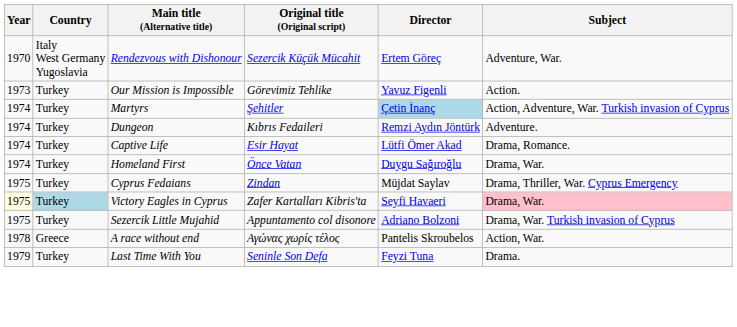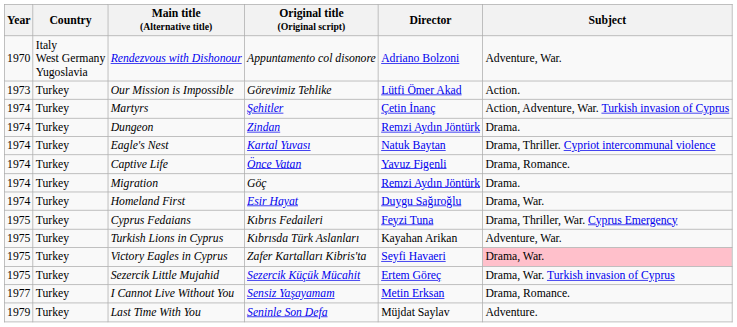 <table class="wikitable sortable">
 <tr>
 <th>Year</th>
 <th>Country</th>
 <th class="unsortable">Main title<br><small>(Alternative title)</small></th>
 <th class="unsortable">Original title<br><small>(Original script)</small></th>
 <th>Director</th>
 <th class="unsortable">Subject</th>
 </tr>
 <tr>
 <td>1970</td>
 <td>Italy<br>West Germany<br>Yugoslavia</td>
 <td><em><a href='#'>Rendezvous with Dishonour</a></em></td>
-<td><em><a href='#'>Sezercik Küçük Mücahit</a></em></td>
-<td><a href='#'>Ertem Göreç</a></td>
+<td><em>Appuntamento col disonore</em></td>
+<td><a href='#'>Adriano Bolzoni</a></td>
 <td>Adventure, War.</td>
 </tr>
 <tr>
 <td>1973</td>
 <td>Turkey</td>
 <td><em>Our Mission is Impossible</em></td>
 <td><em>Görevimiz Tehlike</em></td>
-<td><a href='#'>Yavuz Figenli</a></td>
+<td><a href='#'>Lütfi Ömer Akad</a></td>
 <td>Action.</td>
 </tr>
 <tr>
 <td>1974</td>
 <td>Turkey</td>
 <td><em>Martyrs</em></td>
 <td><em><a href='#'>Şehitler</a></em></td>
-<td style="background: lightblue;"><a href='#'>Çetin İnanç</a></td>
+<td><a href='#'>Çetin İnanç</a></td>
 <td>Action, Adventure, War. <a href='#'>Turkish invasion of Cyprus</a></td>
 </tr>
 <tr>
 <td>1974</td>
 <td>Turkey</td>
 <td><em>Dungeon</em></td>
-<td><em>Kıbrıs Fedaileri</em></td>
+<td><em><a href='#'>Zindan</a></em></td>
 <td><a href='#'>Remzi Aydın Jöntürk</a></td>
-<td>Adventure.</td>
+<td>Drama.</td>
+</tr>
+<tr>
+<td>1974</td>
+<td>Turkey</td>
+<td><em>Eagle's Nest</em></td>
+<td><em><a href='#'>Kartal Yuvası</a></em></td>
+<td><a href='#'>Natuk Baytan</a></td>
+<td>Drama, Thriller. <a href='#'>Cypriot intercommunal violence</a></td>
 </tr>
 <tr>
 <td>1974</td>
 <td>Turkey</td>
 <td><em>Captive Life</em></td>
-<td><em><a href='#'>Esir Hayat</a></em></td>
-<td><a href='#'>Lütfi Ömer Akad</a></td>
+<td><em><a href='#'>Önce Vatan</a></em></td>
+<td><a href='#'>Yavuz Figenli</a></td>
 <td>Drama, Romance.</td>
 </tr>
 <tr>
 <td>1974</td>
 <td>Turkey</td>
+<td><em>Migration</em></td>
+<td><em>Göç</em></td>
+<td><a href='#'>Remzi Aydın Jöntürk</a></td>
+<td>Drama.</td>
+</tr>
+<tr>
+<td>1974</td>
+<td>Turkey</td>
 <td><em>Homeland First</em></td>
-<td><em><a href='#'>Önce Vatan</a></em></td>
+<td><em><a href='#'>Esir Hayat</a></em></td>
 <td><a href='#'>Duygu Sağıroğlu</a></td>
 <td>Drama, War.</td>
 </tr>
 <tr>
 <td>1975</td>
 <td>Turkey</td>
 <td><em>Cyprus Fedaians</em></td>
-<td><em><a href='#'>Zindan</a></em></td>
-<td>Müjdat Saylav</td>
+<td><em>Kıbrıs Fedaileri</em></td>
+<td><a href='#'>Feyzi Tuna</a></td>
 <td>Drama, Thriller, War. <a href='#'>Cyprus Emergency</a></td>
 </tr>
 <tr>
-<td style="background: lightyellow;">1975</td>
-<td style="background: lightblue;">Turkey</td>
+<td>1975</td>
+<td>Turkey</td>
+<td><em>Turkish Lions in Cyprus</em></td>
+<td><em>Kıbrısda Türk Aslanları</em></td>
+<td>Kayahan Arikan</td>
+<td>Adventure, War.</td>
+</tr>
+<tr>
+<td>1975</td>
+<td>Turkey</td>
 <td><em>Victory Eagles in Cyprus</em></td>
 <td><em>Zafer Kartalları Kibris'ta</em></td>
 <td><a href='#'>Seyfi Havaeri</a></td>
 <td style="background: pink;">Drama, War.</td>
 </tr>
 <tr>
 <td>1975</td>
 <td>Turkey</td>
 <td><em>Sezercik Little Mujahid</em></td>
-<td><em>Appuntamento col disonore</em></td>
-<td><a href='#'>Adriano Bolzoni</a></td>
+<td><em><a href='#'>Sezercik Küçük Mücahit</a></em></td>
+<td><a href='#'>Ertem Göreç</a></td>
 <td>Drama, War. <a href='#'>Turkish invasion of Cyprus</a></td>
 </tr>
 <tr>
-<td>1978</td>
-<td>Greece</td>
-<td><em>A race without end</em></td>
-<td><em>Αγώνας χωρίς τέλος</em></td>
-<td>Pantelis Skroubelos</td>
-<td>Action, War.</td>
+<td>1977</td>
+<td>Turkey</td>
+<td><em>I Cannot Live Without You</em></td>
+<td><em><a href='#'>Sensiz Yaşayamam</a></em></td>
+<td><a href='#'>Metin Erksan</a></td>
+<td>Drama, Romance.</td>
 </tr>
 <tr>
 <td>1979</td>
 <td>Turkey</td>
 <td><em>Last Time With You</em></td>
 <td><em><a href='#'>Seninle Son Defa</a></em></td>
-<td><a href='#'>Feyzi Tuna</a></td>
-<td>Drama.</td>
+<td>Müjdat Saylav</td>
+<td>Adventure.</td>
 </tr>
 </table>
